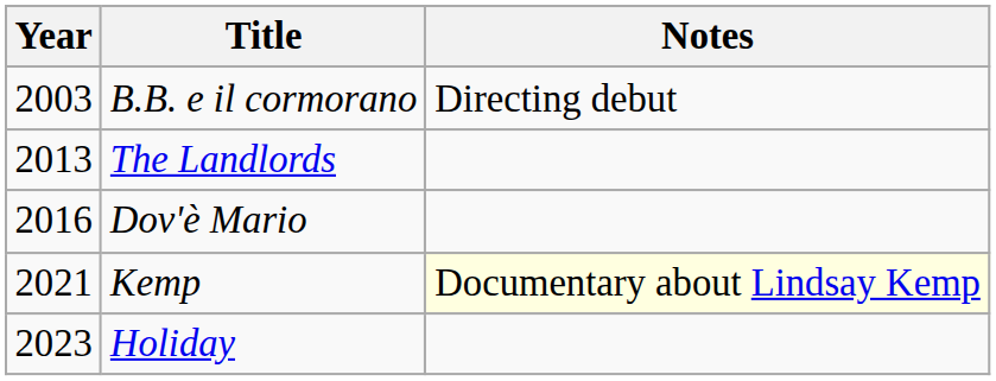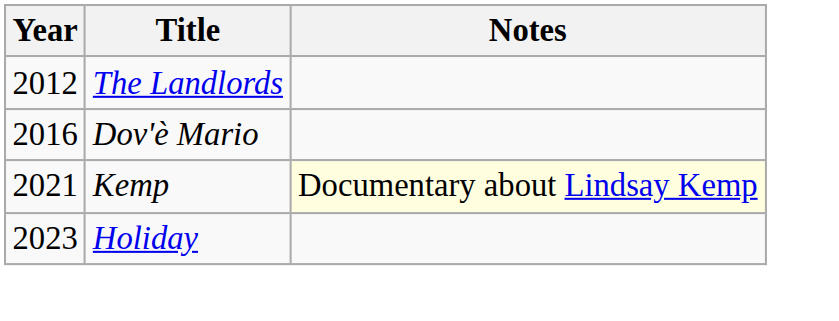 <table class="wikitable plainrowheaders sortable">
 <tr>
 <th scope="col">Year</th>
 <th scope="col">Title</th>
 <th scope="col" class="unsortable">Notes</th>
 </tr>
 <tr>
-<td>2003</td>
-<td><em>B.B. e il cormorano</em></td>
-<td>Directing debut</td>
-</tr>
-<tr>
-<td>2013</td>
+<td>2012</td>
 <td><em><a href='#'>The Landlords</a></em></td>
 <td></td>
 </tr>
 <tr>
 <td>2016</td>
 <td><em>Dov'è Mario</em></td>
 <td></td>
 </tr>
 <tr>
 <td>2021</td>
 <td><em>Kemp</em></td>
 <td style="background: lightyellow;">Documentary about <a href='#'>Lindsay Kemp</a></td>
 </tr>
 <tr>
 <td>2023</td>
 <td><em><a href='#'>Holiday</a></em></td>
 <td></td>
 </tr>
 </table>
